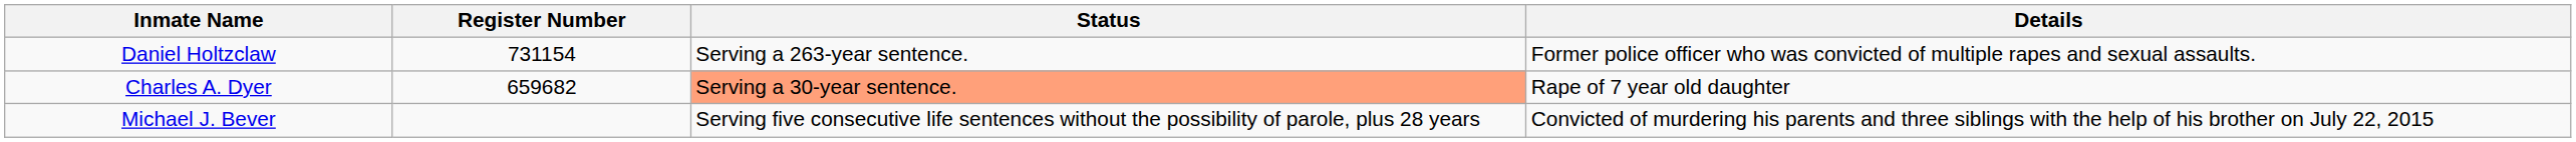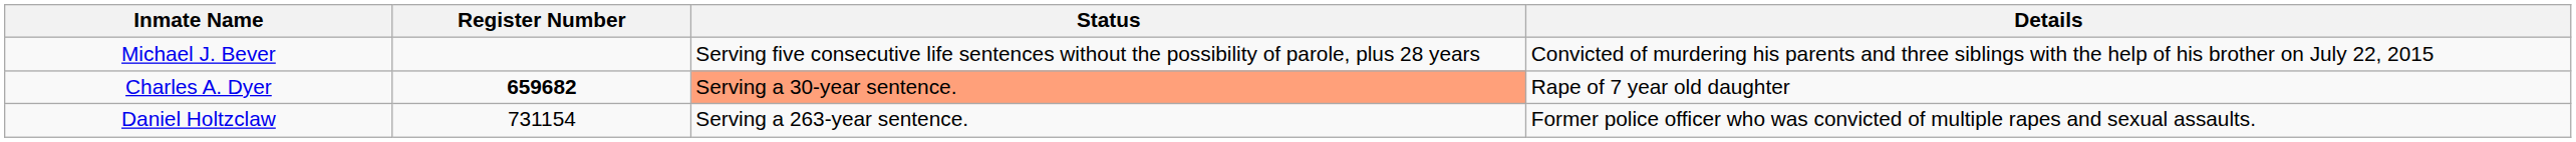 <table class="wikitable sortable">
 <tr>
 <th width=13%>Inmate Name</th>
 <th width=10%>Register Number</th>
 <th width=28%>Status</th>
 <th width=35%>Details</th>
 </tr>
 <tr>
+<td style="text-align:center;"><a href='#'>Michael J. Bever</a></td>
+<td style="text-align:center;"></td>
+<td>Serving five consecutive life sentences without the possibility of parole, plus 28 years</td>
+<td>Convicted of murdering his parents and three siblings with the help of his brother on July 22, 2015</td>
+</tr>
+<tr>
+<td style="text-align:center;"><a href='#'>Charles A. Dyer</a></td>
+<td style="text-align:center;"><strong>659682</strong></td>
+<td style="background: lightsalmon;">Serving a 30-year sentence.</td>
+<td>Rape of 7 year old daughter </td>
+</tr>
+<tr>
 <td style="text-align:center;"><a href='#'>Daniel Holtzclaw</a></td>
 <td style="text-align:center;">731154</td>
 <td>Serving a  263-year sentence.</td>
 <td>Former police officer who was convicted of multiple rapes and sexual assaults.</td>
 </tr>
-<tr>
-<td style="text-align:center;"><a href='#'>Charles A. Dyer</a></td>
-<td style="text-align:center;">659682</td>
-<td style="background: lightsalmon;">Serving a 30-year sentence.</td>
-<td>Rape of 7 year old daughter </td>
-</tr>
-<tr>
-<td style="text-align:center;"><a href='#'>Michael J. Bever</a></td>
-<td style="text-align:center;"></td>
-<td>Serving five consecutive life sentences without the possibility of parole, plus 28 years</td>
-<td>Convicted of murdering his parents and three siblings with the help of his brother on July 22, 2015</td>
-</tr>
 </table>
